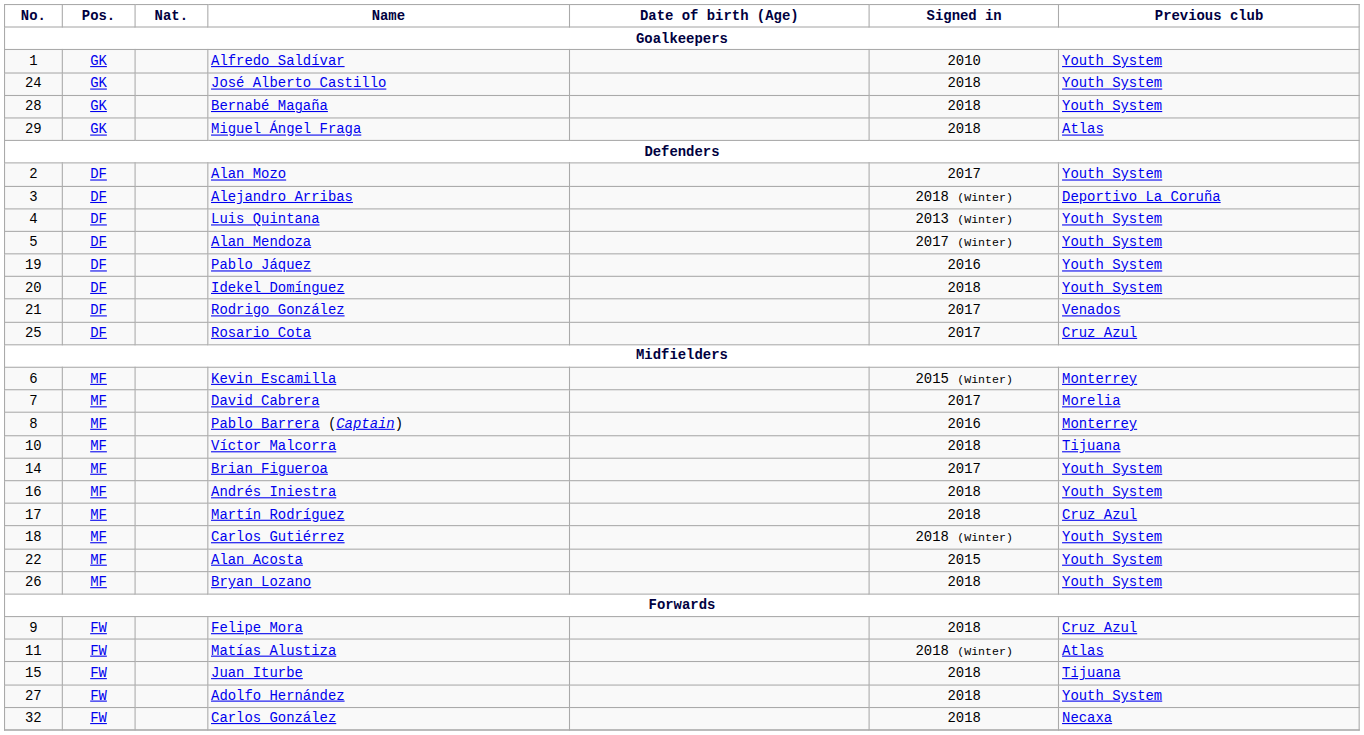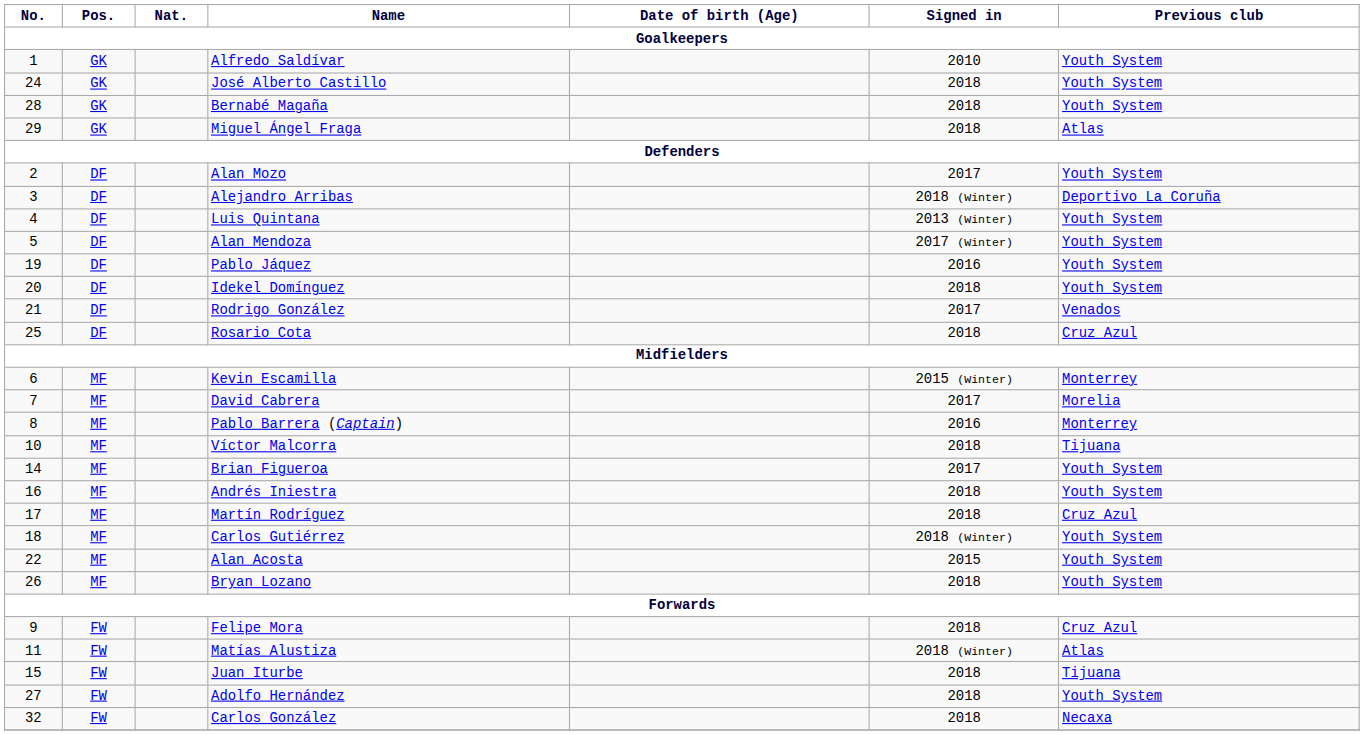 <table class="wikitable" style="text-align:center; font-size:100%;width:80%;">
 <tr>
 <th style="background:white; color:#000040; text-align:center;">No.</th>
 <th style="background:white; color:#000040; text-align:center;">Pos.</th>
 <th style="background:white; color:#000040; text-align:center;">Nat.</th>
 <th style="background:white; color:#000040; text-align:center;">Name</th>
 <th style="background:white; color:#000040; text-align:center;">Date of birth (Age)</th>
 <th style="background:white; color:#000040; text-align:center;">Signed in</th>
 <th style="background:white; color:#000040; text-align:center;">Previous club</th>
 </tr>
 <tr>
 <th colspan="7" style="background:white; color:#000040; text-align:center">Goalkeepers</th>
 </tr>
 <tr>
 <td>1</td>
 <td><a href='#'>GK</a></td>
 <td></td>
 <td align=left><a href='#'>Alfredo Saldívar</a></td>
 <td></td>
 <td>2010</td>
 <td align=left> <a href='#'>Youth System</a></td>
 </tr>
 <tr>
 <td>24</td>
 <td><a href='#'>GK</a></td>
 <td></td>
 <td align=left><a href='#'>José Alberto Castillo</a></td>
 <td></td>
 <td>2018</td>
 <td align=left> <a href='#'>Youth System</a></td>
 </tr>
 <tr>
 <td>28</td>
 <td><a href='#'>GK</a></td>
 <td></td>
 <td align=left><a href='#'>Bernabé Magaña</a></td>
 <td></td>
 <td>2018</td>
 <td align=left> <a href='#'>Youth System</a></td>
 </tr>
 <tr>
 <td>29</td>
 <td><a href='#'>GK</a></td>
 <td></td>
 <td align=left><a href='#'>Miguel Ángel Fraga</a></td>
 <td></td>
 <td>2018</td>
 <td align=left> <a href='#'>Atlas</a></td>
 </tr>
 <tr>
 <th colspan="7" style="background:white; color:#000040; text-align:center">Defenders</th>
 </tr>
 <tr>
 <td>2</td>
 <td><a href='#'>DF</a></td>
 <td></td>
 <td align=left><a href='#'>Alan Mozo</a></td>
 <td></td>
 <td>2017</td>
 <td align=left> <a href='#'>Youth System</a></td>
 </tr>
 <tr>
 <td>3</td>
 <td><a href='#'>DF</a></td>
 <td></td>
 <td align=left><a href='#'>Alejandro Arribas</a></td>
 <td></td>
 <td>2018 <small>(Winter)</small></td>
 <td align=left> <a href='#'>Deportivo La Coruña</a></td>
 </tr>
 <tr>
 <td>4</td>
 <td><a href='#'>DF</a></td>
 <td></td>
 <td align=left><a href='#'>Luis Quintana</a></td>
 <td></td>
 <td>2013 <small>(Winter)</small></td>
 <td align=left> <a href='#'>Youth System</a></td>
 </tr>
 <tr>
 <td>5</td>
 <td><a href='#'>DF</a></td>
 <td></td>
 <td align=left><a href='#'>Alan Mendoza</a></td>
 <td></td>
 <td>2017 <small>(Winter)</small></td>
 <td align=left> <a href='#'>Youth System</a></td>
 </tr>
 <tr>
 <td>19</td>
 <td><a href='#'>DF</a></td>
 <td></td>
 <td align=left><a href='#'>Pablo Jáquez</a></td>
 <td></td>
 <td>2016</td>
 <td align=left> <a href='#'>Youth System</a></td>
 </tr>
 <tr>
 <td>20</td>
 <td><a href='#'>DF</a></td>
 <td></td>
 <td align=left><a href='#'>Idekel Domínguez</a></td>
 <td></td>
 <td>2018</td>
 <td align=left> <a href='#'>Youth System</a></td>
 </tr>
 <tr>
 <td>21</td>
 <td><a href='#'>DF</a></td>
 <td></td>
 <td align=left><a href='#'>Rodrigo González</a></td>
 <td></td>
 <td>2017</td>
 <td align=left> <a href='#'>Venados</a></td>
 </tr>
 <tr>
 <td>25</td>
 <td><a href='#'>DF</a></td>
 <td></td>
 <td align=left><a href='#'>Rosario Cota</a></td>
 <td></td>
-<td>2017</td>
+<td>2018</td>
 <td align=left> <a href='#'>Cruz Azul</a></td>
 </tr>
 <tr>
 <th colspan="7" style="background:white; color:#000040; text-align:center">Midfielders</th>
 </tr>
 <tr>
 <td>6</td>
 <td><a href='#'>MF</a></td>
 <td></td>
 <td align=left><a href='#'>Kevin Escamilla</a></td>
 <td></td>
 <td>2015 <small>(Winter)</small></td>
 <td align=left> <a href='#'>Monterrey</a></td>
 </tr>
 <tr>
 <td>7</td>
 <td><a href='#'>MF</a></td>
 <td></td>
 <td align=left><a href='#'>David Cabrera</a></td>
 <td></td>
 <td>2017</td>
 <td align=left> <a href='#'>Morelia</a></td>
 </tr>
 <tr>
 <td>8</td>
 <td><a href='#'>MF</a></td>
 <td></td>
 <td align=left><a href='#'>Pablo Barrera</a> (<em><a href='#'>Captain</a></em>)</td>
 <td></td>
 <td>2016</td>
 <td align=left> <a href='#'>Monterrey</a></td>
 </tr>
 <tr>
 <td>10</td>
 <td><a href='#'>MF</a></td>
 <td></td>
 <td align=left><a href='#'>Víctor Malcorra</a></td>
 <td></td>
 <td>2018</td>
 <td align=left> <a href='#'>Tijuana</a></td>
 </tr>
 <tr>
 <td>14</td>
 <td><a href='#'>MF</a></td>
 <td></td>
 <td align=left><a href='#'>Brian Figueroa</a></td>
 <td></td>
 <td>2017</td>
 <td align=left> <a href='#'>Youth System</a></td>
 </tr>
 <tr>
 <td>16</td>
 <td><a href='#'>MF</a></td>
 <td></td>
 <td align=left><a href='#'>Andrés Iniestra</a></td>
 <td></td>
 <td>2018</td>
 <td align=left> <a href='#'>Youth System</a></td>
 </tr>
 <tr>
 <td>17</td>
 <td><a href='#'>MF</a></td>
 <td></td>
 <td align=left><a href='#'>Martín Rodríguez</a></td>
 <td></td>
 <td>2018</td>
 <td align=left> <a href='#'>Cruz Azul</a></td>
 </tr>
 <tr>
 <td>18</td>
 <td><a href='#'>MF</a></td>
 <td></td>
 <td align=left><a href='#'>Carlos Gutiérrez</a></td>
 <td></td>
 <td>2018 <small>(Winter)</small></td>
 <td align=left> <a href='#'>Youth System</a></td>
 </tr>
 <tr>
 <td>22</td>
 <td><a href='#'>MF</a></td>
 <td></td>
 <td align=left><a href='#'>Alan Acosta</a></td>
 <td></td>
 <td>2015</td>
 <td align=left> <a href='#'>Youth System</a></td>
 </tr>
 <tr>
 <td>26</td>
 <td><a href='#'>MF</a></td>
 <td></td>
 <td align=left><a href='#'>Bryan Lozano</a></td>
 <td></td>
 <td>2018</td>
 <td align=left> <a href='#'>Youth System</a></td>
 </tr>
 <tr>
 <th colspan="7" style="background:white; color:#000040; text-align:center">Forwards</th>
 </tr>
 <tr>
 <td>9</td>
 <td><a href='#'>FW</a></td>
 <td></td>
 <td align=left><a href='#'>Felipe Mora</a></td>
 <td></td>
 <td>2018</td>
 <td align=left> <a href='#'>Cruz Azul</a></td>
 </tr>
 <tr>
 <td>11</td>
 <td><a href='#'>FW</a></td>
 <td></td>
 <td align=left><a href='#'>Matías Alustiza</a></td>
 <td></td>
 <td>2018 <small>(Winter)</small></td>
 <td align=left> <a href='#'>Atlas</a></td>
 </tr>
 <tr>
 <td>15</td>
 <td><a href='#'>FW</a></td>
 <td></td>
 <td align=left><a href='#'>Juan Iturbe</a></td>
 <td></td>
 <td>2018</td>
 <td align=left> <a href='#'>Tijuana</a></td>
 </tr>
 <tr>
 <td>27</td>
 <td><a href='#'>FW</a></td>
 <td></td>
 <td align=left><a href='#'>Adolfo Hernández</a></td>
 <td></td>
 <td>2018</td>
 <td align=left> <a href='#'>Youth System</a></td>
 </tr>
 <tr>
 <td>32</td>
 <td><a href='#'>FW</a></td>
 <td></td>
 <td align=left><a href='#'>Carlos González</a></td>
 <td></td>
 <td>2018</td>
 <td align=left> <a href='#'>Necaxa</a></td>
 </tr>
 <tr>
 </tr>
 </table>
